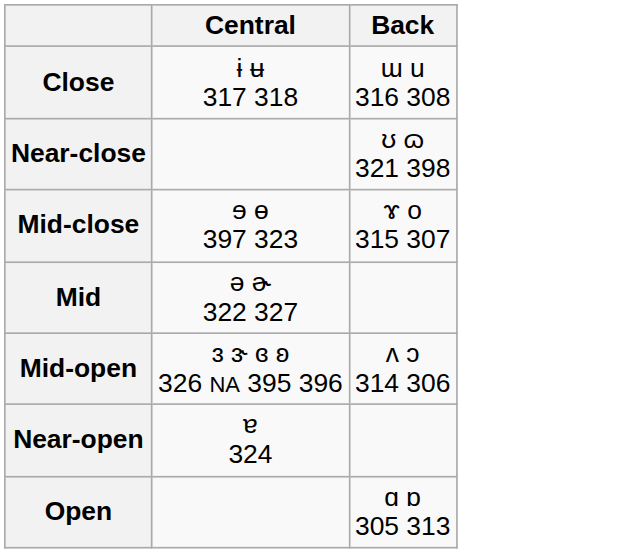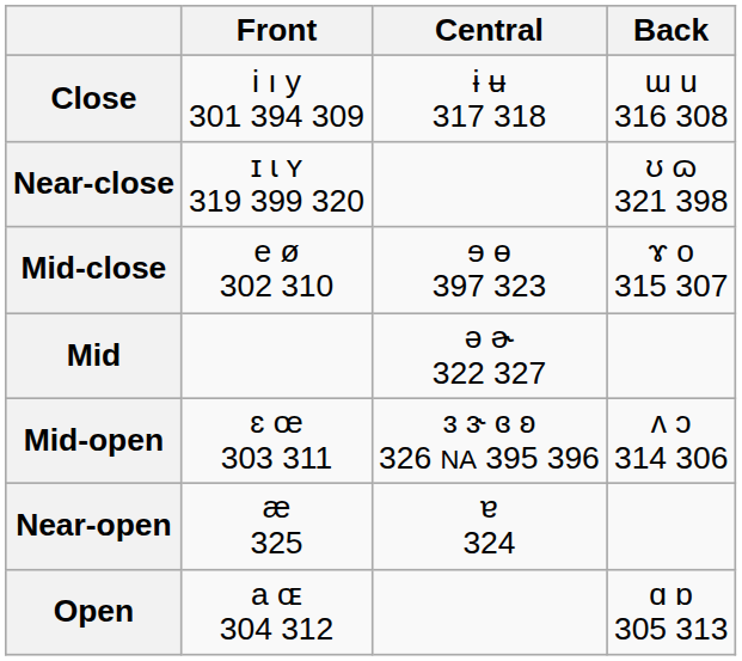 <table class="wikitable IPA">
 <tr>
 <th></th>
+<th>Front</th>
 <th>Central</th>
 <th>Back</th>
 </tr>
 <tr align=center>
 <th>Close</th>
+<td>i  ı  y <br> 301 394 309</td>
 <td>ɨ  ʉ <br> 317 318</td>
 <td>ɯ  u <br> 316 308</td>
 </tr>
 <tr align=center>
 <th>Near-close</th>
+<td>ɪ  ɩ  ʏ <br> 319 399 320</td>
 <td></td>
 <td>ʊ  ɷ<br> 321 398</td>
 </tr>
 <tr align=center>
 <th>Mid-close</th>
+<td>e  ø <br> 302 310</td>
 <td>ɘ  ɵ <br> 397 323</td>
 <td>ɤ  o <br> 315 307</td>
 </tr>
 <tr align=center>
 <th>Mid</th>
+<td></td>
 <td>ə  ɚ <br> 322 327</td>
 <td></td>
 </tr>
 <tr align=center>
 <th>Mid-open</th>
+<td>ɛ  œ <br> 303 311</td>
 <td>ɜ  ɝ  ɞ  ʚ<br> 326 <small>NA</small> 395 396</td>
 <td>ʌ  ɔ <br> 314 306</td>
 </tr>
 <tr align=center>
 <th>Near-open</th>
+<td>æ <br> 325</td>
 <td>ɐ <br> 324</td>
 <td></td>
 </tr>
 <tr align=center>
 <th>Open</th>
+<td>a  ɶ <br> 304 312</td>
 <td></td>
 <td>ɑ  ɒ <br> 305 313</td>
 </tr>
 </table>
